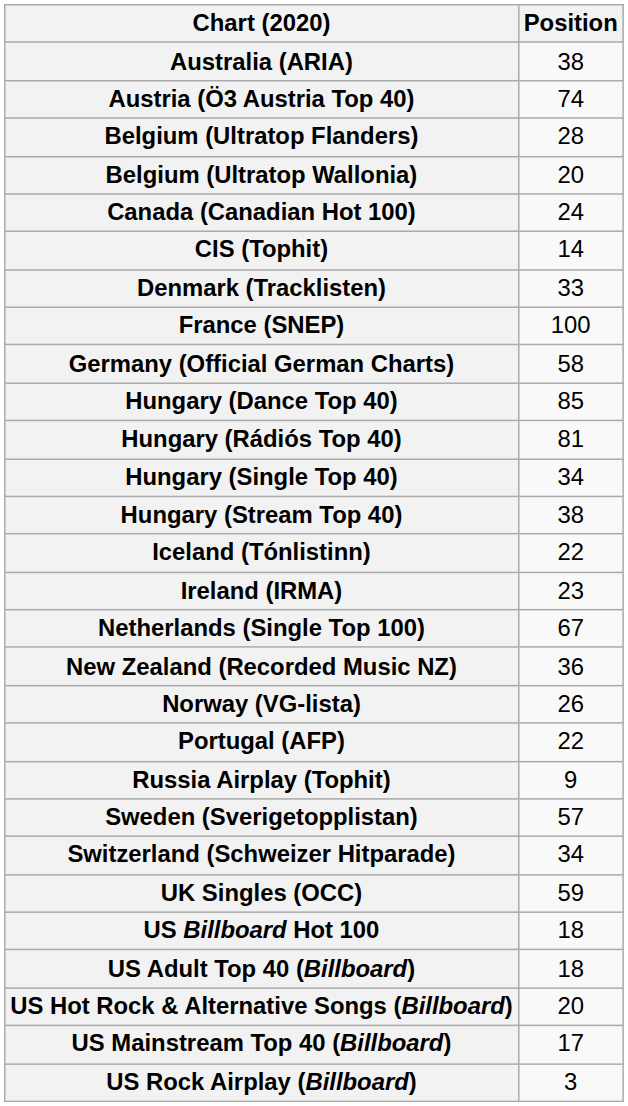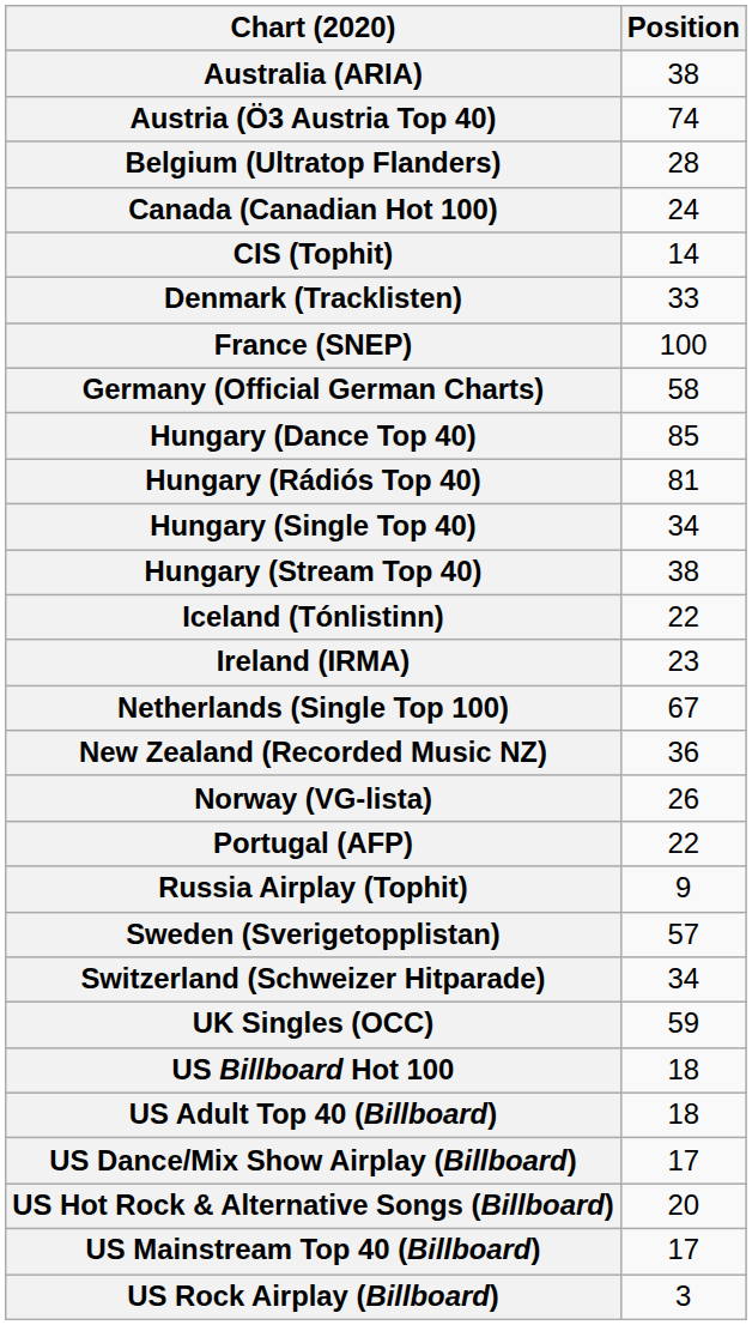 <table class="wikitable sortable plainrowheaders" style="text-align:center">
 <tr>
 <th scope="col">Chart (2020)</th>
 <th scope="col">Position</th>
 </tr>
 <tr>
 <th scope="row">Australia (ARIA)</th>
 <td>38</td>
 </tr>
 <tr>
 <th scope="row">Austria (Ö3 Austria Top 40)</th>
 <td>74</td>
 </tr>
 <tr>
 <th scope="row">Belgium (Ultratop Flanders)</th>
 <td>28</td>
-</tr>
-<tr>
-<th scope="row">Belgium (Ultratop Wallonia)</th>
-<td>20</td>
 </tr>
 <tr>
 <th scope="row">Canada (Canadian Hot 100)</th>
 <td>24</td>
 </tr>
 <tr>
 <th scope="row">CIS (Tophit)</th>
 <td>14</td>
 </tr>
 <tr>
 <th scope="row">Denmark (Tracklisten)</th>
 <td>33</td>
 </tr>
 <tr>
 <th scope="row">France (SNEP)</th>
 <td>100</td>
 </tr>
 <tr>
 <th scope="row">Germany (Official German Charts)</th>
 <td>58</td>
 </tr>
 <tr>
 <th scope="row">Hungary (Dance Top 40)</th>
 <td>85</td>
 </tr>
 <tr>
 <th scope="row">Hungary (Rádiós Top 40)</th>
 <td>81</td>
 </tr>
 <tr>
 <th scope="row">Hungary (Single Top 40)</th>
 <td>34</td>
 </tr>
 <tr>
 <th scope="row">Hungary (Stream Top 40)</th>
 <td>38</td>
 </tr>
 <tr>
 <th scope="row">Iceland (Tónlistinn)</th>
 <td>22</td>
 </tr>
 <tr>
 <th scope="row">Ireland (IRMA)</th>
 <td>23</td>
 </tr>
 <tr>
 <th scope="row">Netherlands (Single Top 100)</th>
 <td>67</td>
 </tr>
 <tr>
 <th scope="row">New Zealand (Recorded Music NZ)</th>
 <td>36</td>
 </tr>
 <tr>
 <th scope="row">Norway (VG-lista)</th>
 <td>26</td>
 </tr>
 <tr>
 <th scope="row">Portugal (AFP)</th>
 <td>22</td>
 </tr>
 <tr>
 <th scope="row">Russia Airplay (Tophit)</th>
 <td>9</td>
 </tr>
 <tr>
 <th scope="row">Sweden (Sverigetopplistan)</th>
 <td>57</td>
 </tr>
 <tr>
 <th scope="row">Switzerland (Schweizer Hitparade)</th>
 <td>34</td>
 </tr>
 <tr>
 <th scope="row">UK Singles (OCC)</th>
 <td>59</td>
 </tr>
 <tr>
 <th scope="row">US <em>Billboard</em> Hot 100</th>
 <td>18</td>
 </tr>
 <tr>
 <th scope="row">US Adult Top 40 (<em>Billboard</em>)</th>
 <td>18</td>
 </tr>
 <tr>
+<th scope="row">US Dance/Mix Show Airplay (<em>Billboard</em>)</th>
+<td>17</td>
+</tr>
+<tr>
 <th scope="row">US Hot Rock & Alternative Songs (<em>Billboard</em>)</th>
 <td>20</td>
 </tr>
 <tr>
 <th scope="row">US Mainstream Top 40 (<em>Billboard</em>)</th>
 <td>17</td>
 </tr>
 <tr>
 <th scope="row">US Rock Airplay (<em>Billboard</em>)</th>
 <td>3</td>
 </tr>
 </table>
